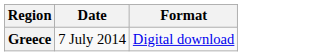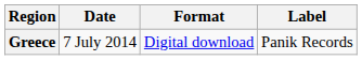 <table class="wikitable plainrowheaders" style="text-align:center">
 <tr>
 <th>Region</th>
 <th>Date</th>
 <th>Format</th>
+<th>Label</th>
 </tr>
 <tr>
 <th scope="row">Greece</th>
 <td>7 July 2014</td>
 <td><a href='#'>Digital download</a></td>
+<td>Panik Records</td>
 </tr>
 </table>
